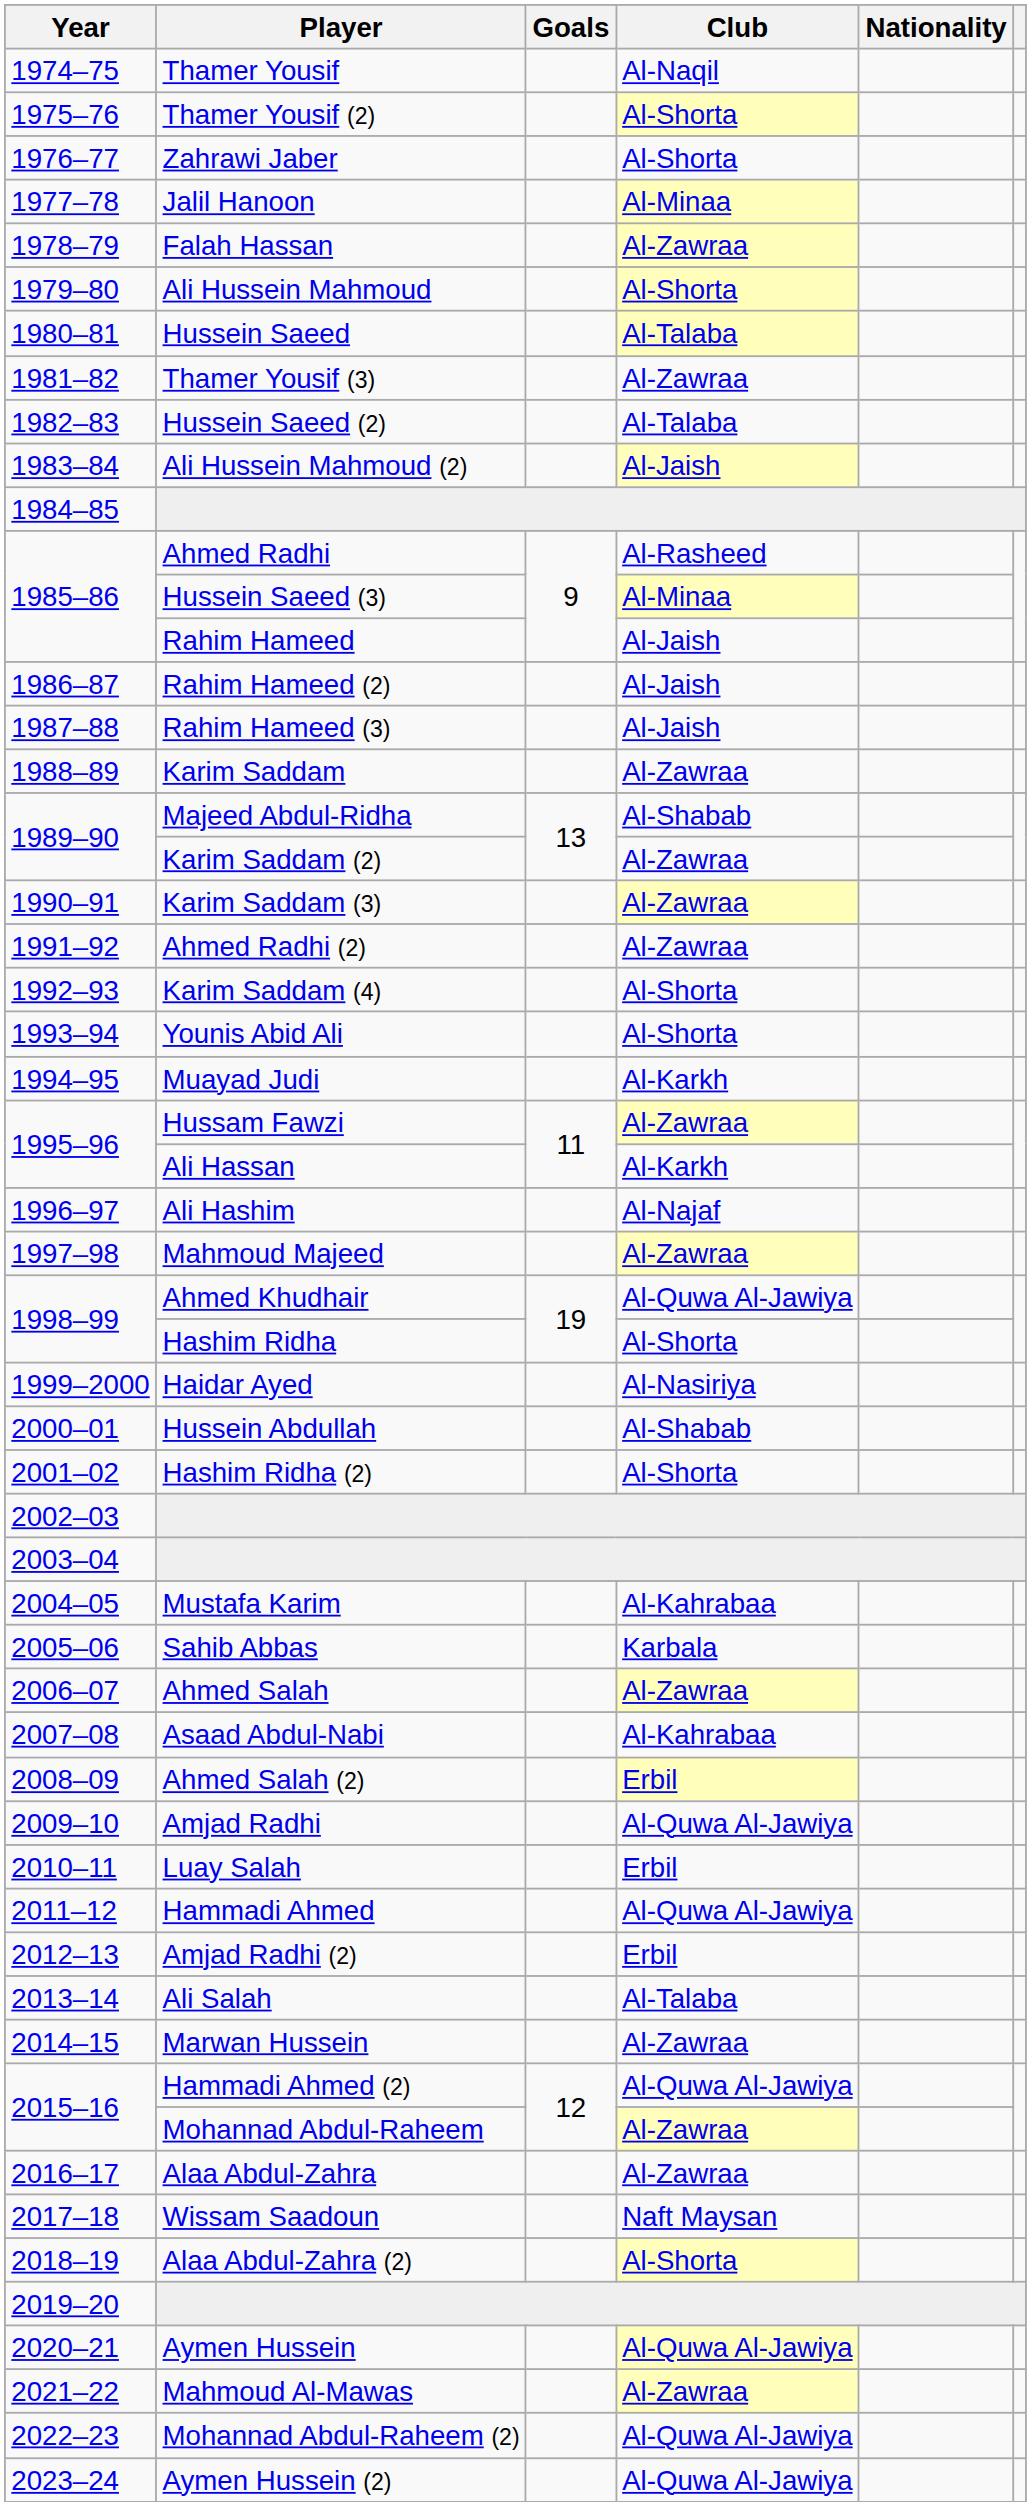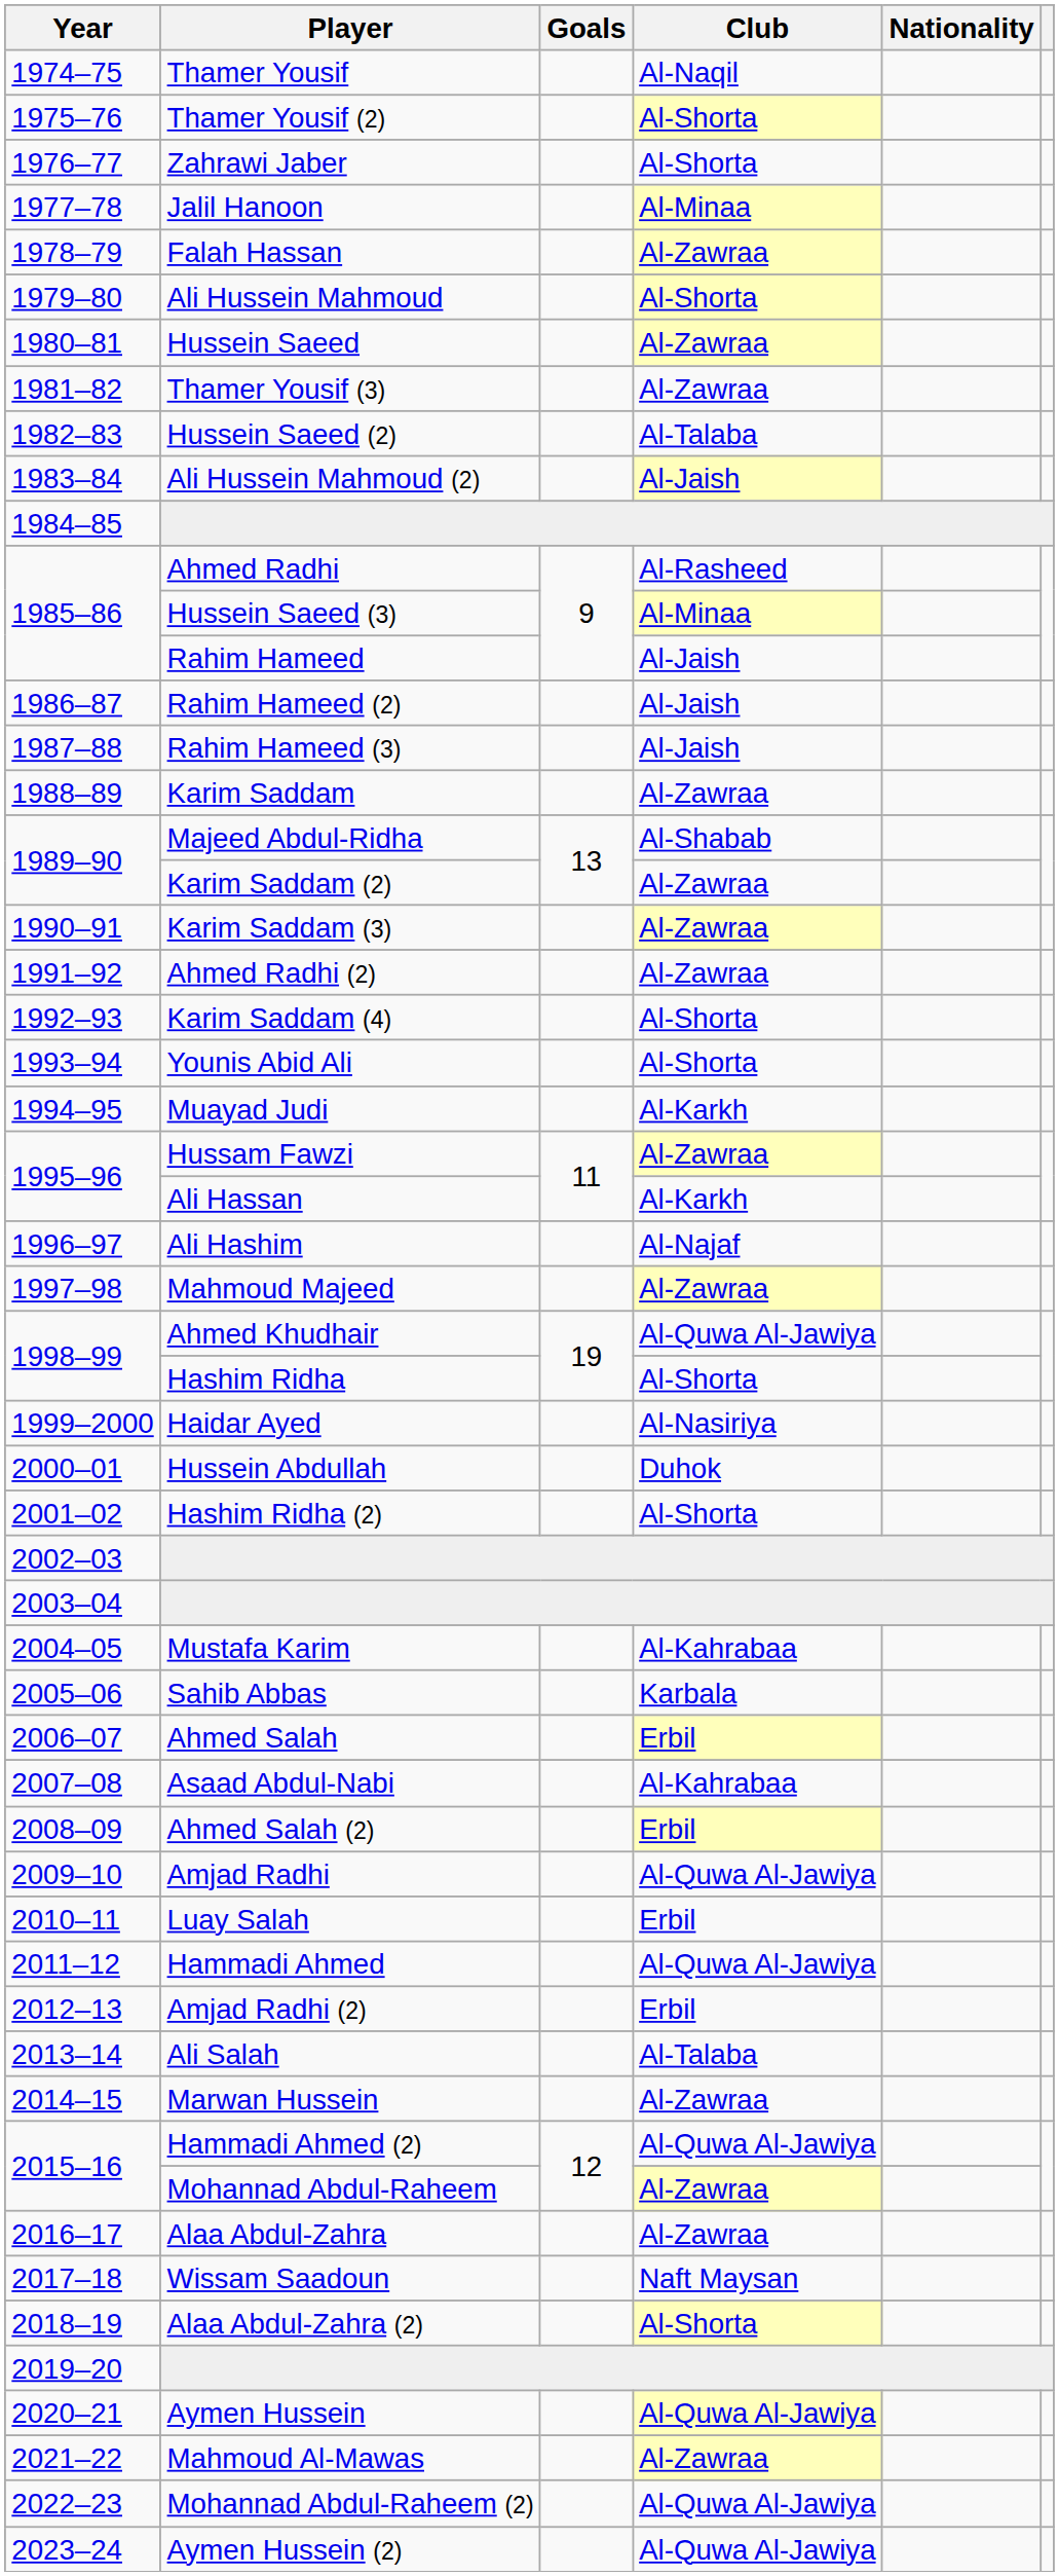 <table class="wikitable" style="font-size: 95%;">
 <tr>
 <th>Year</th>
 <th>Player</th>
 <th>Goals</th>
 <th>Club</th>
 <th>Nationality</th>
 <th></th>
 </tr>
 <tr>
 <td><a href='#'>1974–75</a></td>
 <td><a href='#'>Thamer Yousif</a></td>
 <td></td>
 <td><a href='#'>Al-Naqil</a></td>
 <td></td>
 <td align="center"></td>
 </tr>
 <tr>
 <td><a href='#'>1975–76</a></td>
 <td><a href='#'>Thamer Yousif</a> <small>(2)</small></td>
 <td></td>
 <td scope="row" style="background:#ffb"><a href='#'>Al-Shorta</a></td>
 <td></td>
 <td align="center"></td>
 </tr>
 <tr>
 <td><a href='#'>1976–77</a></td>
 <td><a href='#'>Zahrawi Jaber</a></td>
 <td></td>
 <td><a href='#'>Al-Shorta</a></td>
 <td></td>
 <td align="center"></td>
 </tr>
 <tr>
 <td><a href='#'>1977–78</a></td>
 <td><a href='#'>Jalil Hanoon</a></td>
 <td></td>
 <td scope="row" style="background:#ffb"><a href='#'>Al-Minaa</a></td>
 <td></td>
 <td align="center"></td>
 </tr>
 <tr>
 <td><a href='#'>1978–79</a></td>
 <td><a href='#'>Falah Hassan</a></td>
 <td></td>
 <td scope="row" style="background:#ffb"><a href='#'>Al-Zawraa</a></td>
 <td></td>
 <td align="center"></td>
 </tr>
 <tr>
 <td><a href='#'>1979–80</a></td>
 <td><a href='#'>Ali Hussein Mahmoud</a></td>
 <td></td>
 <td scope="row" style="background:#ffb"><a href='#'>Al-Shorta</a></td>
 <td></td>
 <td align="center"></td>
 </tr>
 <tr>
 <td><a href='#'>1980–81</a></td>
 <td><a href='#'>Hussein Saeed</a></td>
 <td></td>
-<td scope="row" style="background:#ffb"><a href='#'>Al-Talaba</a></td>
+<td scope="row" style="background:#ffb"><a href='#'>Al-Zawraa</a></td>
 <td></td>
 <td align="center"></td>
 </tr>
 <tr>
 <td><a href='#'>1981–82</a></td>
 <td><a href='#'>Thamer Yousif</a> <small>(3)</small></td>
 <td></td>
 <td><a href='#'>Al-Zawraa</a></td>
 <td></td>
 <td align="center"></td>
 </tr>
 <tr>
 <td><a href='#'>1982–83</a></td>
 <td><a href='#'>Hussein Saeed</a> <small>(2)</small></td>
 <td></td>
 <td><a href='#'>Al-Talaba</a></td>
 <td></td>
 <td align="center"></td>
 </tr>
 <tr>
 <td><a href='#'>1983–84</a></td>
 <td><a href='#'>Ali Hussein Mahmoud</a> <small>(2)</small></td>
 <td></td>
 <td scope="row" style="background:#ffb"><a href='#'>Al-Jaish</a></td>
 <td></td>
 <td align="center"></td>
 </tr>
 <tr>
 <td><a href='#'>1984–85</a></td>
 <td colspan=5 style=background:#efefef></td>
 </tr>
 <tr>
 <td rowspan=3><a href='#'>1985–86</a></td>
 <td><a href='#'>Ahmed Radhi</a></td>
 <td rowspan=3 style="text-align:center;">9</td>
 <td><a href='#'>Al-Rasheed</a></td>
 <td></td>
 <td rowspan=3 style="text-align:center;"></td>
 </tr>
 <tr>
 <td><a href='#'>Hussein Saeed</a> <small>(3)</small></td>
 <td scope="row" style="background:#ffb"><a href='#'>Al-Minaa</a></td>
 <td></td>
 </tr>
 <tr>
 <td><a href='#'>Rahim Hameed</a></td>
 <td><a href='#'>Al-Jaish</a></td>
 <td></td>
 </tr>
 <tr>
 <td><a href='#'>1986–87</a></td>
 <td><a href='#'>Rahim Hameed</a> <small>(2)</small></td>
 <td></td>
 <td><a href='#'>Al-Jaish</a></td>
 <td></td>
 <td align="center"></td>
 </tr>
 <tr>
 <td><a href='#'>1987–88</a></td>
 <td><a href='#'>Rahim Hameed</a> <small>(3)</small></td>
 <td></td>
 <td><a href='#'>Al-Jaish</a></td>
 <td></td>
 <td align="center"></td>
 </tr>
 <tr>
 <td><a href='#'>1988–89</a></td>
 <td><a href='#'>Karim Saddam</a></td>
 <td></td>
 <td><a href='#'>Al-Zawraa</a></td>
 <td></td>
 <td align="center"></td>
 </tr>
 <tr>
 <td rowspan=2><a href='#'>1989–90</a></td>
 <td><a href='#'>Majeed Abdul-Ridha</a></td>
 <td rowspan=2 style="text-align:center;">13</td>
 <td><a href='#'>Al-Shabab</a></td>
 <td></td>
 <td rowspan=2 style="text-align:center;"></td>
 </tr>
 <tr>
 <td><a href='#'>Karim Saddam</a> <small>(2)</small></td>
 <td><a href='#'>Al-Zawraa</a></td>
 <td></td>
 </tr>
 <tr>
 <td><a href='#'>1990–91</a></td>
 <td><a href='#'>Karim Saddam</a> <small>(3)</small></td>
 <td></td>
 <td scope="row" style="background:#ffb"><a href='#'>Al-Zawraa</a></td>
 <td></td>
 <td align="center"></td>
 </tr>
 <tr>
 <td><a href='#'>1991–92</a></td>
 <td><a href='#'>Ahmed Radhi</a> <small>(2)</small></td>
 <td></td>
 <td><a href='#'>Al-Zawraa</a></td>
 <td></td>
 <td align="center"></td>
 </tr>
 <tr>
 <td><a href='#'>1992–93</a></td>
 <td><a href='#'>Karim Saddam</a> <small>(4)</small></td>
 <td></td>
 <td><a href='#'>Al-Shorta</a></td>
 <td></td>
 <td align="center"></td>
 </tr>
 <tr>
 <td><a href='#'>1993–94</a></td>
 <td><a href='#'>Younis Abid Ali</a></td>
 <td></td>
 <td><a href='#'>Al-Shorta</a></td>
 <td></td>
 <td align="center"></td>
 </tr>
 <tr>
 <td><a href='#'>1994–95</a></td>
 <td><a href='#'>Muayad Judi</a></td>
 <td></td>
 <td><a href='#'>Al-Karkh</a></td>
 <td></td>
 <td align="center"></td>
 </tr>
 <tr>
 <td rowspan=2><a href='#'>1995–96</a></td>
 <td><a href='#'>Hussam Fawzi</a></td>
 <td rowspan=2 style="text-align:center;">11</td>
 <td scope="row" style="background:#ffb"><a href='#'>Al-Zawraa</a></td>
 <td></td>
 <td rowspan=2 style="text-align:center;"></td>
 </tr>
 <tr>
 <td><a href='#'>Ali Hassan</a></td>
 <td><a href='#'>Al-Karkh</a></td>
 <td></td>
 </tr>
 <tr>
 <td><a href='#'>1996–97</a></td>
 <td><a href='#'>Ali Hashim</a></td>
 <td></td>
 <td><a href='#'>Al-Najaf</a></td>
 <td></td>
 <td align="center"></td>
 </tr>
 <tr>
 <td><a href='#'>1997–98</a></td>
 <td><a href='#'>Mahmoud Majeed</a></td>
 <td></td>
 <td scope="row" style="background:#ffb"><a href='#'>Al-Zawraa</a></td>
 <td></td>
 <td align="center"></td>
 </tr>
 <tr>
 <td rowspan=2><a href='#'>1998–99</a></td>
 <td><a href='#'>Ahmed Khudhair</a></td>
 <td rowspan=2 style="text-align:center;">19</td>
 <td><a href='#'>Al-Quwa Al-Jawiya</a></td>
 <td></td>
 <td rowspan=2 style="text-align:center;"></td>
 </tr>
 <tr>
 <td><a href='#'>Hashim Ridha</a></td>
 <td><a href='#'>Al-Shorta</a></td>
 <td></td>
 </tr>
 <tr>
 <td><a href='#'>1999–2000</a></td>
 <td><a href='#'>Haidar Ayed</a></td>
 <td></td>
 <td><a href='#'>Al-Nasiriya</a></td>
 <td></td>
 <td align="center"></td>
 </tr>
 <tr>
 <td><a href='#'>2000–01</a></td>
 <td><a href='#'>Hussein Abdullah</a></td>
 <td></td>
-<td><a href='#'>Al-Shabab</a></td>
+<td><a href='#'>Duhok</a></td>
 <td></td>
 <td align="center"></td>
 </tr>
 <tr>
 <td><a href='#'>2001–02</a></td>
 <td><a href='#'>Hashim Ridha</a> <small>(2)</small></td>
 <td></td>
 <td><a href='#'>Al-Shorta</a></td>
 <td></td>
 <td align="center"></td>
 </tr>
 <tr>
 <td><a href='#'>2002–03</a></td>
 <td colspan=5 style=background:#efefef></td>
 </tr>
 <tr>
 <td><a href='#'>2003–04</a></td>
 <td colspan=5 style=background:#efefef></td>
 </tr>
 <tr>
 <td><a href='#'>2004–05</a></td>
 <td><a href='#'>Mustafa Karim</a></td>
 <td></td>
 <td><a href='#'>Al-Kahrabaa</a></td>
 <td></td>
 <td align="center"></td>
 </tr>
 <tr>
 <td><a href='#'>2005–06</a></td>
 <td><a href='#'>Sahib Abbas</a></td>
 <td></td>
 <td><a href='#'>Karbala</a></td>
 <td></td>
 <td align="center"></td>
 </tr>
 <tr>
 <td><a href='#'>2006–07</a></td>
 <td><a href='#'>Ahmed Salah</a></td>
 <td></td>
-<td scope="row" style="background:#ffb"><a href='#'>Al-Zawraa</a></td>
+<td scope="row" style="background:#ffb"><a href='#'>Erbil</a></td>
 <td></td>
 <td align="center"></td>
 </tr>
 <tr>
 <td><a href='#'>2007–08</a></td>
 <td><a href='#'>Asaad Abdul-Nabi</a></td>
 <td></td>
 <td><a href='#'>Al-Kahrabaa</a></td>
 <td></td>
 <td align="center"></td>
 </tr>
 <tr>
 <td><a href='#'>2008–09</a></td>
 <td><a href='#'>Ahmed Salah</a> <small>(2)</small></td>
 <td></td>
 <td scope="row" style="background:#ffb"><a href='#'>Erbil</a></td>
 <td></td>
 <td align="center"></td>
 </tr>
 <tr>
 <td><a href='#'>2009–10</a></td>
 <td><a href='#'>Amjad Radhi</a></td>
 <td></td>
 <td><a href='#'>Al-Quwa Al-Jawiya</a></td>
 <td></td>
 <td align="center"></td>
 </tr>
 <tr>
 <td><a href='#'>2010–11</a></td>
 <td><a href='#'>Luay Salah</a></td>
 <td></td>
 <td><a href='#'>Erbil</a></td>
 <td></td>
 <td align="center"></td>
 </tr>
 <tr>
 <td><a href='#'>2011–12</a></td>
 <td><a href='#'>Hammadi Ahmed</a></td>
 <td></td>
 <td><a href='#'>Al-Quwa Al-Jawiya</a></td>
 <td></td>
 <td align="center"></td>
 </tr>
 <tr>
 <td><a href='#'>2012–13</a></td>
 <td><a href='#'>Amjad Radhi</a> <small>(2)</small></td>
 <td></td>
 <td><a href='#'>Erbil</a></td>
 <td></td>
 <td align="center"></td>
 </tr>
 <tr>
 <td><a href='#'>2013–14</a></td>
 <td><a href='#'>Ali Salah</a></td>
 <td></td>
 <td><a href='#'>Al-Talaba</a></td>
 <td></td>
 <td align="center"></td>
 </tr>
 <tr>
 <td><a href='#'>2014–15</a></td>
 <td><a href='#'>Marwan Hussein</a></td>
 <td></td>
 <td><a href='#'>Al-Zawraa</a></td>
 <td></td>
 <td align="center"></td>
 </tr>
 <tr>
 <td rowspan=2><a href='#'>2015–16</a></td>
 <td><a href='#'>Hammadi Ahmed</a> <small>(2)</small></td>
 <td rowspan=2 style="text-align:center;">12</td>
 <td><a href='#'>Al-Quwa Al-Jawiya</a></td>
 <td></td>
 <td rowspan=2 style="text-align:center;"></td>
 </tr>
 <tr>
 <td><a href='#'>Mohannad Abdul-Raheem</a></td>
 <td scope="row" style="background:#ffb"><a href='#'>Al-Zawraa</a></td>
 <td></td>
 </tr>
 <tr>
 <td><a href='#'>2016–17</a></td>
 <td><a href='#'>Alaa Abdul-Zahra</a></td>
 <td></td>
 <td><a href='#'>Al-Zawraa</a></td>
 <td></td>
 <td align="center"></td>
 </tr>
 <tr>
 <td><a href='#'>2017–18</a></td>
 <td><a href='#'>Wissam Saadoun</a></td>
 <td></td>
 <td><a href='#'>Naft Maysan</a></td>
 <td></td>
 <td align="center"></td>
 </tr>
 <tr>
 <td><a href='#'>2018–19</a></td>
 <td><a href='#'>Alaa Abdul-Zahra</a> <small>(2)</small></td>
 <td></td>
 <td scope="row" style="background:#ffb"><a href='#'>Al-Shorta</a></td>
 <td></td>
 <td align="center"></td>
 </tr>
 <tr>
 <td><a href='#'>2019–20</a></td>
 <td colspan=5 style=background:#efefef></td>
 </tr>
 <tr>
 <td><a href='#'>2020–21</a></td>
 <td><a href='#'>Aymen Hussein</a></td>
 <td></td>
 <td scope="row" style="background:#ffb"><a href='#'>Al-Quwa Al-Jawiya</a></td>
 <td></td>
 <td align="center"></td>
 </tr>
 <tr>
 <td><a href='#'>2021–22</a></td>
 <td><a href='#'>Mahmoud Al-Mawas</a></td>
 <td></td>
 <td scope="row" style="background:#ffb"><a href='#'>Al-Zawraa</a></td>
 <td></td>
 <td align="center"></td>
 </tr>
 <tr>
 <td><a href='#'>2022–23</a></td>
 <td><a href='#'>Mohannad Abdul-Raheem</a> <small>(2)</small></td>
 <td></td>
 <td><a href='#'>Al-Quwa Al-Jawiya</a></td>
 <td></td>
 <td align="center"></td>
 </tr>
 <tr>
 <td><a href='#'>2023–24</a></td>
 <td><a href='#'>Aymen Hussein</a> <small>(2)</small></td>
 <td></td>
 <td><a href='#'>Al-Quwa Al-Jawiya</a></td>
 <td></td>
 <td align="center"></td>
 </tr>
 <tr>
 </tr>
 </table>
